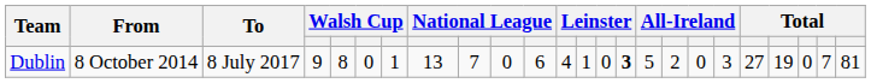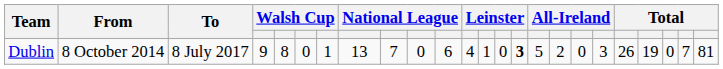 <table class="wikitable" style="text-align:center">
 <tr>
 <th rowspan="2">Team</th>
 <th rowspan="2">From</th>
 <th rowspan="2">To</th>
 <th colspan="4"><a href='#'>Walsh Cup</a></th>
 <th colspan="4"><a href='#'>National League</a></th>
 <th colspan="4"><a href='#'>Leinster</a></th>
 <th colspan="4"><a href='#'>All-Ireland</a></th>
 <th colspan="5">Total</th>
 </tr>
 <tr>
 <th></th>
 <th></th>
 <th></th>
 <th></th>
 <th></th>
 <th></th>
 <th></th>
 <th></th>
 <th></th>
 <th></th>
 <th></th>
 <th></th>
 <th></th>
 <th></th>
 <th></th>
 <th></th>
 <th></th>
 <th></th>
 <th></th>
 <th></th>
 <th></th>
 </tr>
 <tr>
 <td rowspan="1"><a href='#'>Dublin</a></td>
 <td>8 October 2014</td>
 <td>8 July 2017</td>
 <td>9</td>
 <td>8</td>
 <td>0</td>
 <td>1</td>
 <td>13</td>
 <td>7</td>
 <td>0</td>
 <td>6</td>
 <td>4</td>
 <td>1</td>
 <td>0</td>
 <td><strong>3</strong></td>
 <td>5</td>
 <td>2</td>
 <td>0</td>
 <td>3</td>
-<td>27</td>
+<td>26</td>
 <td>19</td>
 <td>0</td>
 <td>7</td>
 <td>81</td>
 </tr>
 </table>
